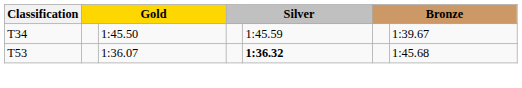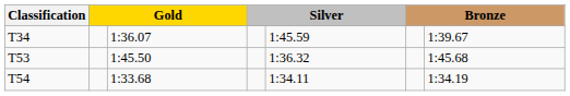 <table class=wikitable style="font-size:100%">
 <tr>
 <th rowspan="1" width="15%">Classification</th>
 <th colspan="2" style="background:gold;">Gold</th>
 <th colspan="2" style="background:silver;">Silver</th>
 <th colspan="2" style="background:#CC9966;">Bronze</th>
 </tr>
 <tr>
 <td>T34 <br></td>
 <td></td>
-<td>1:45.50</td>
+<td>1:36.07 </td>
 <td></td>
 <td>1:45.59</td>
 <td></td>
 <td>1:39.67</td>
 </tr>
 <tr>
 <td>T53 <br></td>
 <td></td>
-<td>1:36.07 </td>
+<td>1:45.50</td>
 <td></td>
-<td><strong>1:36.32</strong></td>
+<td>1:36.32</td>
 <td></td>
 <td>1:45.68</td>
 </tr>
+<tr>
+<td>T54 <br></td>
+<td></td>
+<td>1:33.68</td>
+<td></td>
+<td>1:34.11</td>
+<td></td>
+<td>1:34.19</td>
+</tr>
 </table>
